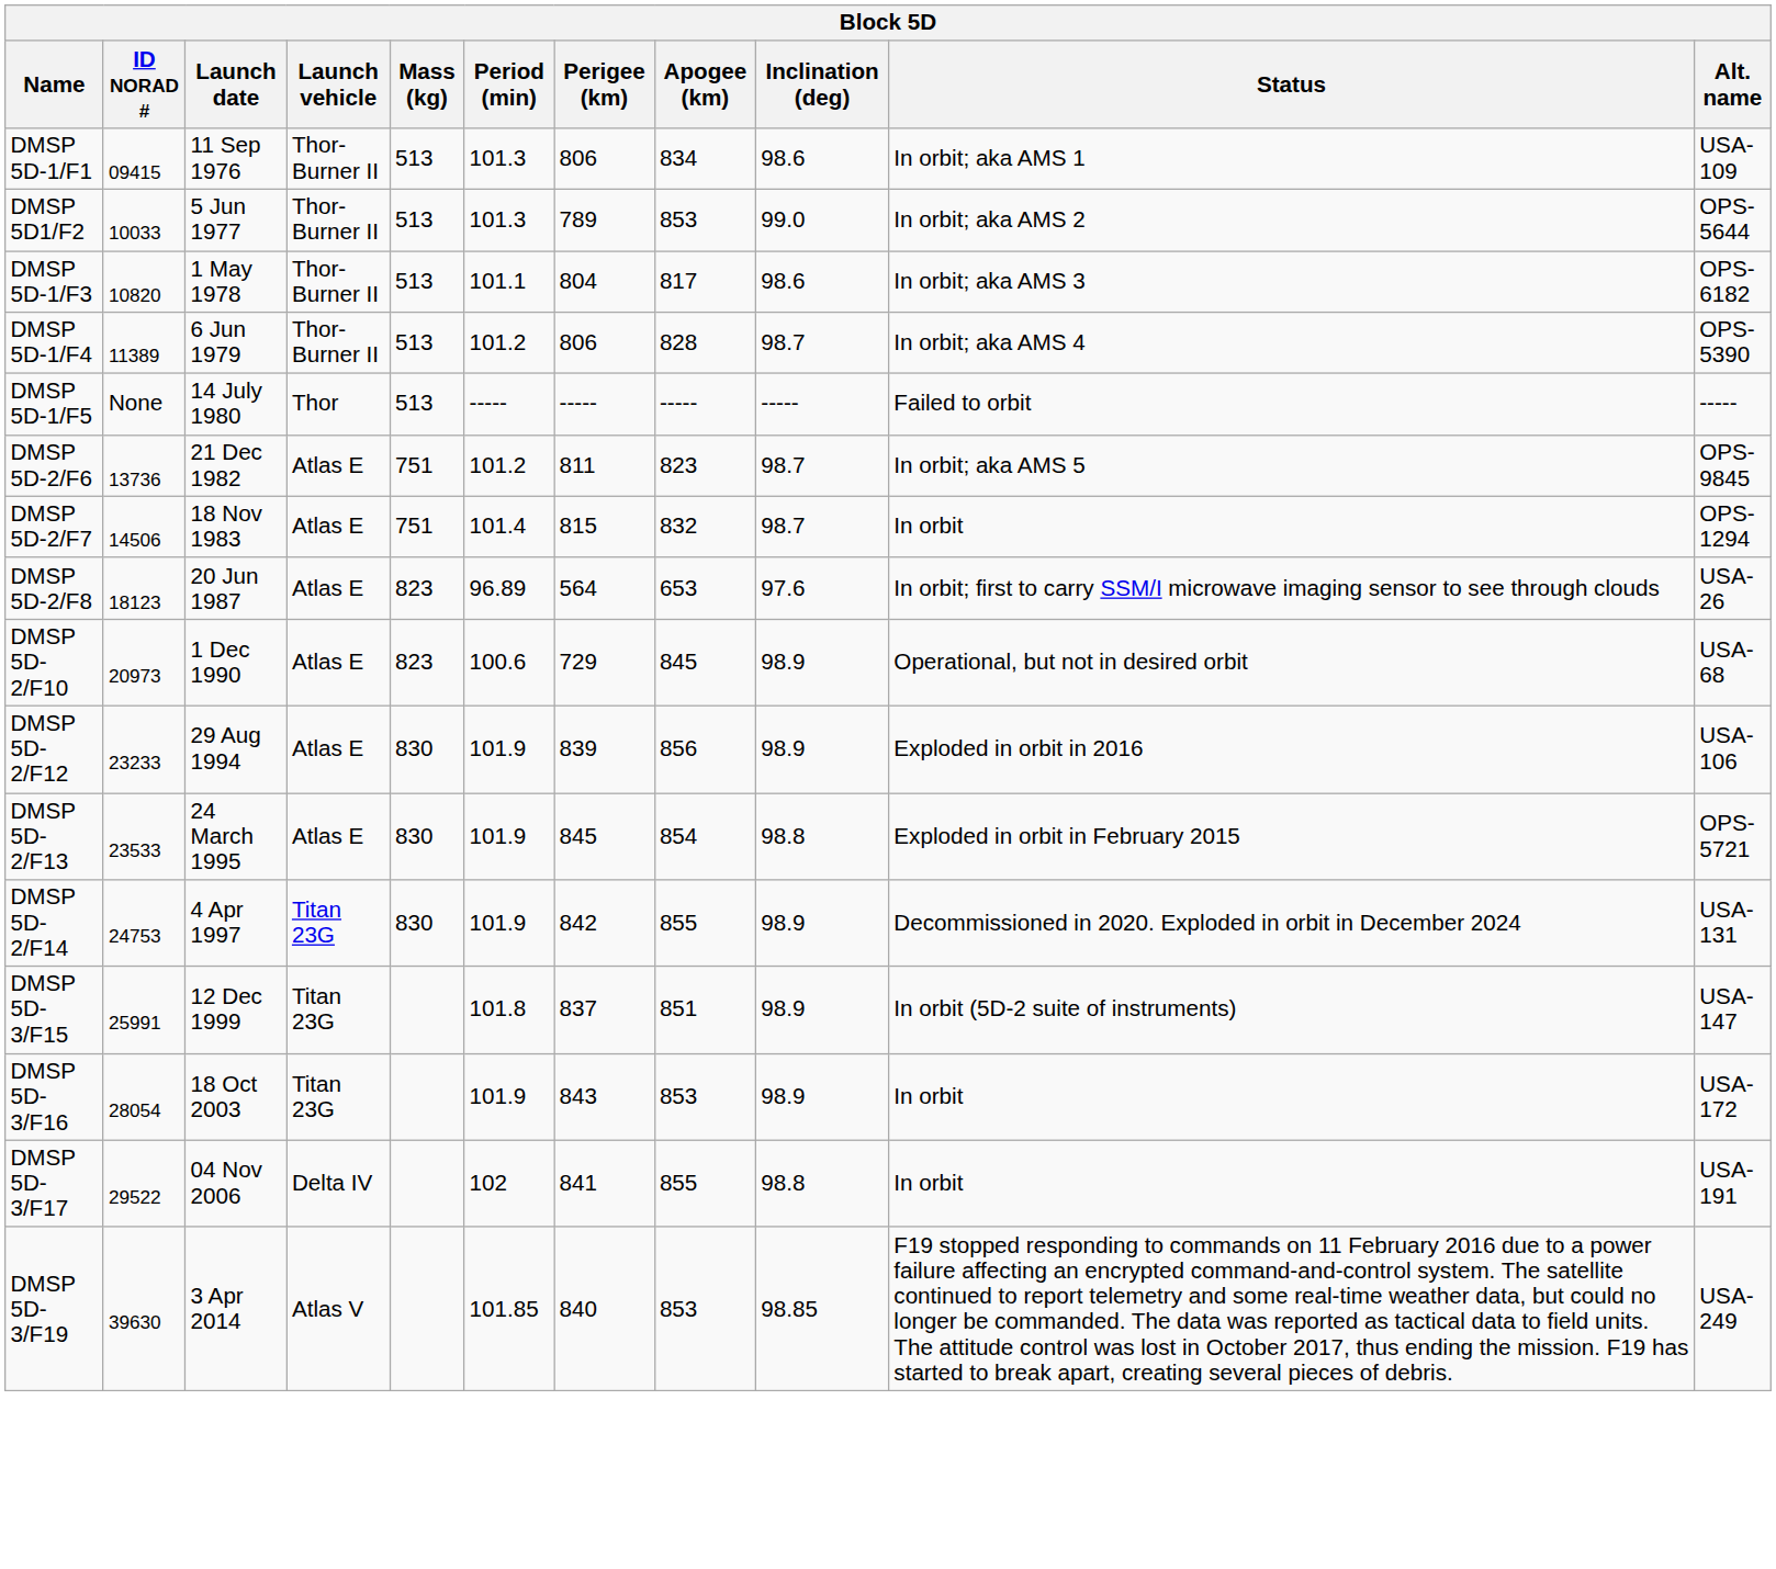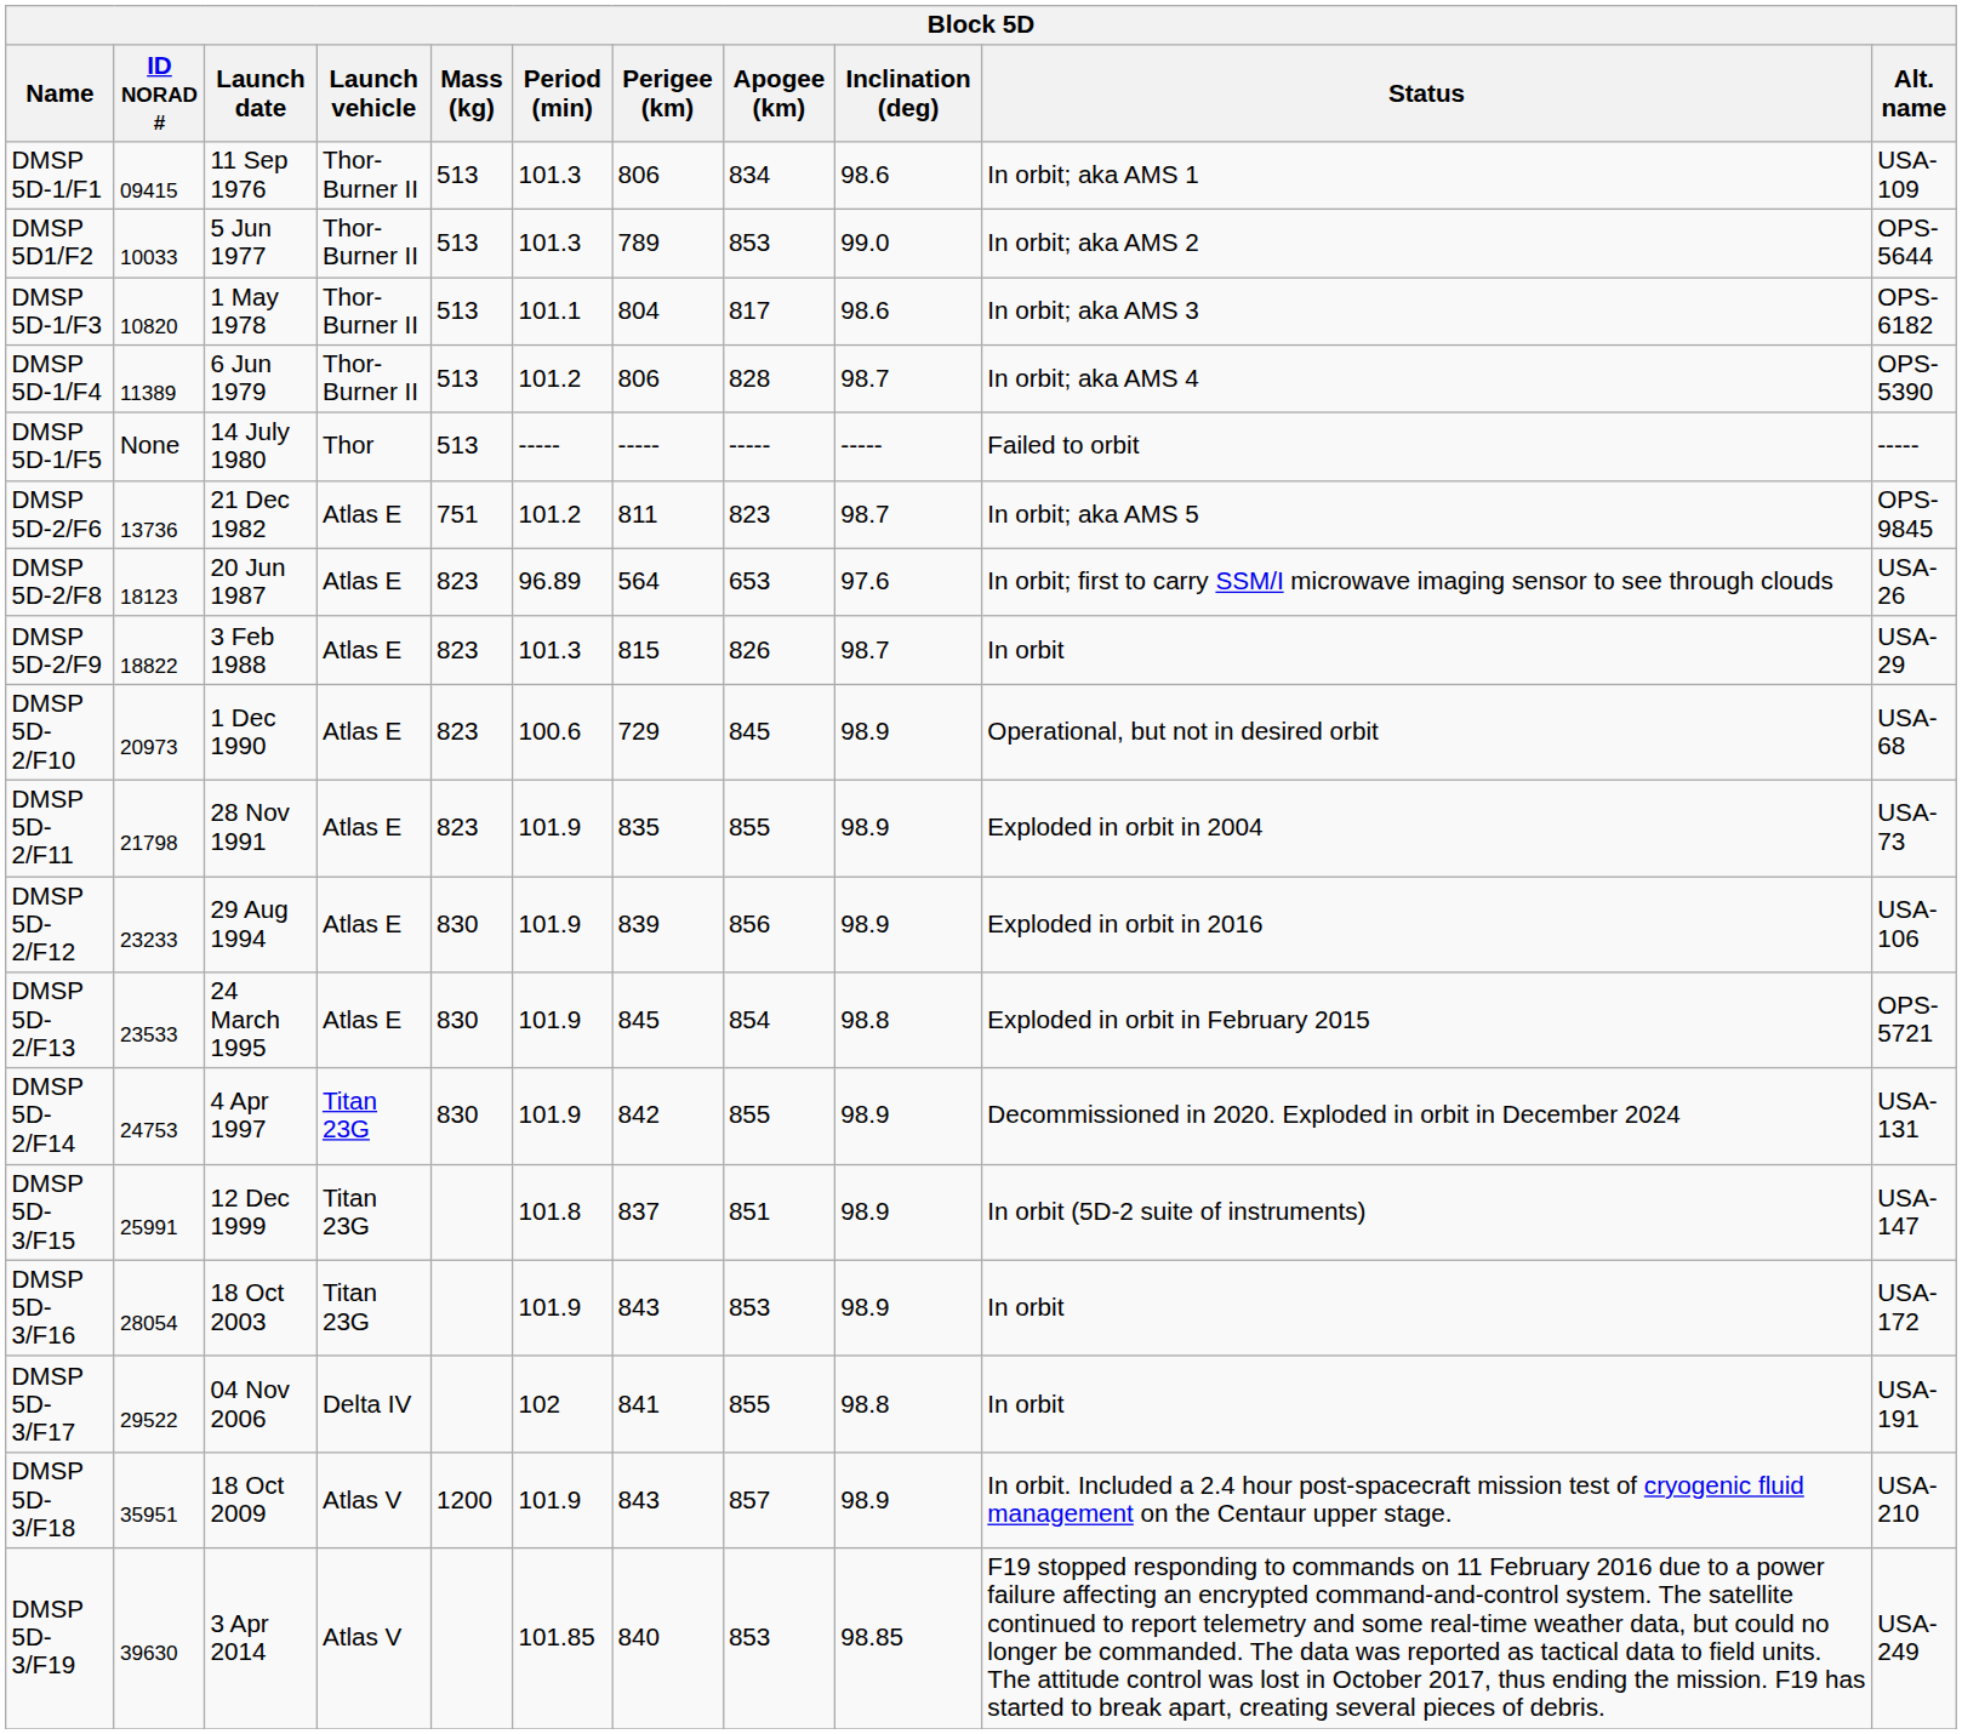 <table class="wikitable collapsible collapsed" border="1">
 <tr>
 <th colspan="11" align="center">Block 5D</th>
 </tr>
 <tr>
 <th>Name</th>
 <th><a href='#'>ID</a><br><small>NORAD #</small></th>
 <th>Launch date</th>
 <th>Launch vehicle</th>
 <th>Mass (kg)</th>
 <th>Period (min)</th>
 <th>Perigee (km)</th>
 <th>Apogee (km)</th>
 <th>Inclination (deg)</th>
 <th>Status</th>
 <th>Alt. name</th>
 </tr>
 <tr>
 <td>DMSP 5D-1/F1</td>
 <td><br><small>09415</small></td>
 <td>11 Sep 1976</td>
 <td>Thor-Burner II</td>
 <td>513</td>
 <td>101.3</td>
 <td>806</td>
 <td>834</td>
 <td>98.6</td>
 <td>In orbit; aka AMS 1</td>
 <td>USA-109</td>
 </tr>
 <tr>
 <td>DMSP 5D1/F2</td>
 <td><br><small>10033</small></td>
 <td>5 Jun 1977</td>
 <td>Thor-Burner II</td>
 <td>513</td>
 <td>101.3</td>
 <td>789</td>
 <td>853</td>
 <td>99.0</td>
 <td>In orbit; aka AMS 2</td>
 <td>OPS-5644</td>
 </tr>
 <tr>
 <td>DMSP 5D-1/F3</td>
 <td><br><small>10820</small></td>
 <td>1 May 1978</td>
 <td>Thor-Burner II</td>
 <td>513</td>
 <td>101.1</td>
 <td>804</td>
 <td>817</td>
 <td>98.6</td>
 <td>In orbit; aka AMS 3</td>
 <td>OPS-6182</td>
 </tr>
 <tr>
 <td>DMSP 5D-1/F4</td>
 <td><br><small>11389</small></td>
 <td>6 Jun 1979</td>
 <td>Thor-Burner II</td>
 <td>513</td>
 <td>101.2</td>
 <td>806</td>
 <td>828</td>
 <td>98.7</td>
 <td>In orbit; aka AMS 4</td>
 <td>OPS-5390</td>
 </tr>
 <tr>
 <td>DMSP 5D-1/F5</td>
 <td>None</td>
 <td>14 July 1980</td>
 <td>Thor</td>
 <td>513</td>
 <td>-----</td>
 <td>-----</td>
 <td>-----</td>
 <td>-----</td>
 <td>Failed to orbit</td>
 <td>-----</td>
 </tr>
 <tr>
 <td>DMSP 5D-2/F6</td>
 <td><br><small>13736</small></td>
 <td>21 Dec 1982</td>
 <td>Atlas E</td>
 <td>751</td>
 <td>101.2</td>
 <td>811</td>
 <td>823</td>
 <td>98.7</td>
 <td>In orbit; aka AMS 5</td>
 <td>OPS-9845</td>
 </tr>
 <tr>
-<td>DMSP 5D-2/F7</td>
-<td><br><small>14506</small></td>
-<td>18 Nov 1983</td>
-<td>Atlas E</td>
-<td>751</td>
-<td>101.4</td>
-<td>815</td>
-<td>832</td>
-<td>98.7</td>
-<td>In orbit</td>
-<td>OPS-1294</td>
-</tr>
-<tr>
 <td>DMSP 5D-2/F8</td>
 <td><br><small>18123</small></td>
 <td>20 Jun 1987</td>
 <td>Atlas E</td>
 <td>823</td>
 <td>96.89</td>
 <td>564</td>
 <td>653</td>
 <td>97.6</td>
 <td>In orbit; first to carry <a href='#'>SSM/I</a> microwave imaging sensor to see through clouds</td>
 <td>USA-26</td>
 </tr>
 <tr>
+<td>DMSP 5D-2/F9</td>
+<td><br><small>18822</small></td>
+<td>3 Feb 1988</td>
+<td>Atlas E</td>
+<td>823</td>
+<td>101.3</td>
+<td>815</td>
+<td>826</td>
+<td>98.7</td>
+<td>In orbit</td>
+<td>USA-29</td>
+</tr>
+<tr>
 <td>DMSP 5D-2/F10</td>
 <td><br><small>20973</small></td>
 <td>1 Dec 1990</td>
 <td>Atlas E</td>
 <td>823</td>
 <td>100.6</td>
 <td>729</td>
 <td>845</td>
 <td>98.9</td>
 <td>Operational, but not in desired orbit</td>
 <td>USA-68</td>
+</tr>
+<tr>
+<td>DMSP 5D-2/F11</td>
+<td><br><small>21798</small></td>
+<td>28 Nov 1991</td>
+<td>Atlas E</td>
+<td>823</td>
+<td>101.9</td>
+<td>835</td>
+<td>855</td>
+<td>98.9</td>
+<td>Exploded in orbit in 2004 </td>
+<td>USA-73</td>
 </tr>
 <tr>
 <td>DMSP 5D-2/F12</td>
 <td><br><small>23233</small></td>
 <td>29 Aug 1994</td>
 <td>Atlas E</td>
 <td>830</td>
 <td>101.9</td>
 <td>839</td>
 <td>856</td>
 <td>98.9</td>
 <td>Exploded in orbit in 2016</td>
 <td>USA-106</td>
 </tr>
 <tr>
 <td>DMSP 5D-2/F13</td>
 <td><br><small>23533</small></td>
 <td>24 March 1995</td>
 <td>Atlas E</td>
 <td>830</td>
 <td>101.9</td>
 <td>845</td>
 <td>854</td>
 <td>98.8</td>
 <td>Exploded in orbit in February 2015</td>
 <td>OPS-5721</td>
 </tr>
 <tr>
 <td>DMSP 5D-2/F14</td>
 <td><br><small>24753</small></td>
 <td>4 Apr 1997</td>
 <td><a href='#'>Titan 23G</a></td>
 <td>830</td>
 <td>101.9</td>
 <td>842</td>
 <td>855</td>
 <td>98.9</td>
 <td>Decommissioned in 2020. Exploded in orbit in December 2024</td>
 <td>USA-131</td>
 </tr>
 <tr>
 <td>DMSP 5D-3/F15</td>
 <td><br><small>25991</small></td>
 <td>12 Dec 1999</td>
 <td>Titan 23G</td>
 <td></td>
 <td>101.8</td>
 <td>837</td>
 <td>851</td>
 <td>98.9</td>
 <td>In orbit (5D-2 suite of instruments)</td>
 <td>USA-147</td>
 </tr>
 <tr>
 <td>DMSP 5D-3/F16</td>
 <td><br><small>28054</small></td>
 <td>18 Oct 2003</td>
 <td>Titan 23G</td>
 <td></td>
 <td>101.9</td>
 <td>843</td>
 <td>853</td>
 <td>98.9</td>
 <td>In orbit</td>
 <td>USA-172</td>
 </tr>
 <tr>
 <td>DMSP 5D-3/F17</td>
 <td><br><small>29522</small></td>
 <td>04 Nov 2006</td>
 <td>Delta IV</td>
 <td></td>
 <td>102</td>
 <td>841</td>
 <td>855</td>
 <td>98.8</td>
 <td>In orbit</td>
 <td>USA-191</td>
 </tr>
 <tr>
+<td>DMSP 5D-3/F18</td>
+<td><br><small>35951</small></td>
+<td>18 Oct 2009</td>
+<td>Atlas V</td>
+<td>1200</td>
+<td>101.9</td>
+<td>843</td>
+<td>857</td>
+<td>98.9</td>
+<td>In orbit.  Included a 2.4 hour post-spacecraft mission test of <a href='#'>cryogenic fluid management</a> on the Centaur upper stage.</td>
+<td>USA-210</td>
+</tr>
+<tr>
 <td>DMSP 5D-3/F19</td>
 <td><br><small>39630</small></td>
 <td>3 Apr 2014</td>
 <td>Atlas V</td>
 <td></td>
 <td>101.85</td>
 <td>840</td>
 <td>853</td>
 <td>98.85</td>
 <td>F19 stopped responding to commands on 11 February 2016 due to a power failure affecting an encrypted command-and-control system. The satellite continued to report telemetry and some real-time weather data, but could no longer be commanded. The data was reported as tactical data to field units. The attitude control was lost in October 2017, thus ending the mission. F19 has started to break apart, creating several pieces of debris.</td>
 <td>USA-249</td>
 </tr>
 <tr>
 </tr>
 </table>
